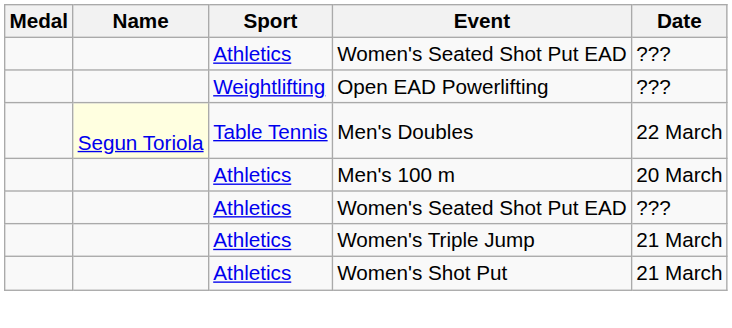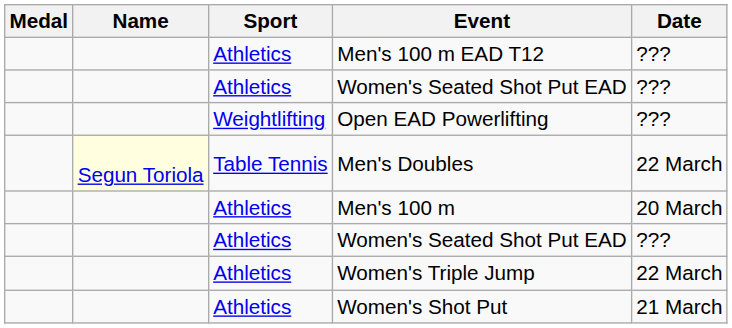 <table class="wikitable sortable" style="font-size: 95%;">
 <tr>
 <th>Medal</th>
 <th>Name</th>
 <th>Sport</th>
 <th>Event</th>
 <th>Date</th>
+</tr>
+<tr>
+<td></td>
+<td></td>
+<td><a href='#'>Athletics</a></td>
+<td>Men's 100 m EAD T12</td>
+<td>???</td>
 </tr>
 <tr>
 <td></td>
 <td></td>
 <td><a href='#'>Athletics</a></td>
 <td>Women's Seated Shot Put EAD</td>
 <td>???</td>
 </tr>
 <tr>
 <td></td>
 <td></td>
 <td><a href='#'>Weightlifting</a></td>
 <td>Open EAD Powerlifting</td>
 <td>???</td>
 </tr>
 <tr>
 <td></td>
 <td style="background: lightyellow;"><br><a href='#'>Segun Toriola</a></td>
 <td><a href='#'>Table Tennis</a></td>
 <td>Men's Doubles</td>
 <td>22 March</td>
 </tr>
 <tr>
 <td></td>
 <td></td>
 <td><a href='#'>Athletics</a></td>
 <td>Men's 100 m</td>
 <td>20 March</td>
 </tr>
 <tr>
 <td></td>
 <td></td>
 <td><a href='#'>Athletics</a></td>
 <td>Women's Seated Shot Put EAD</td>
 <td>???</td>
 </tr>
 <tr>
 <td></td>
 <td></td>
 <td><a href='#'>Athletics</a></td>
 <td>Women's Triple Jump</td>
-<td>21 March</td>
+<td>22 March</td>
 </tr>
 <tr>
 <td></td>
 <td></td>
 <td><a href='#'>Athletics</a></td>
 <td>Women's Shot Put</td>
 <td>21 March</td>
 </tr>
 </table>
